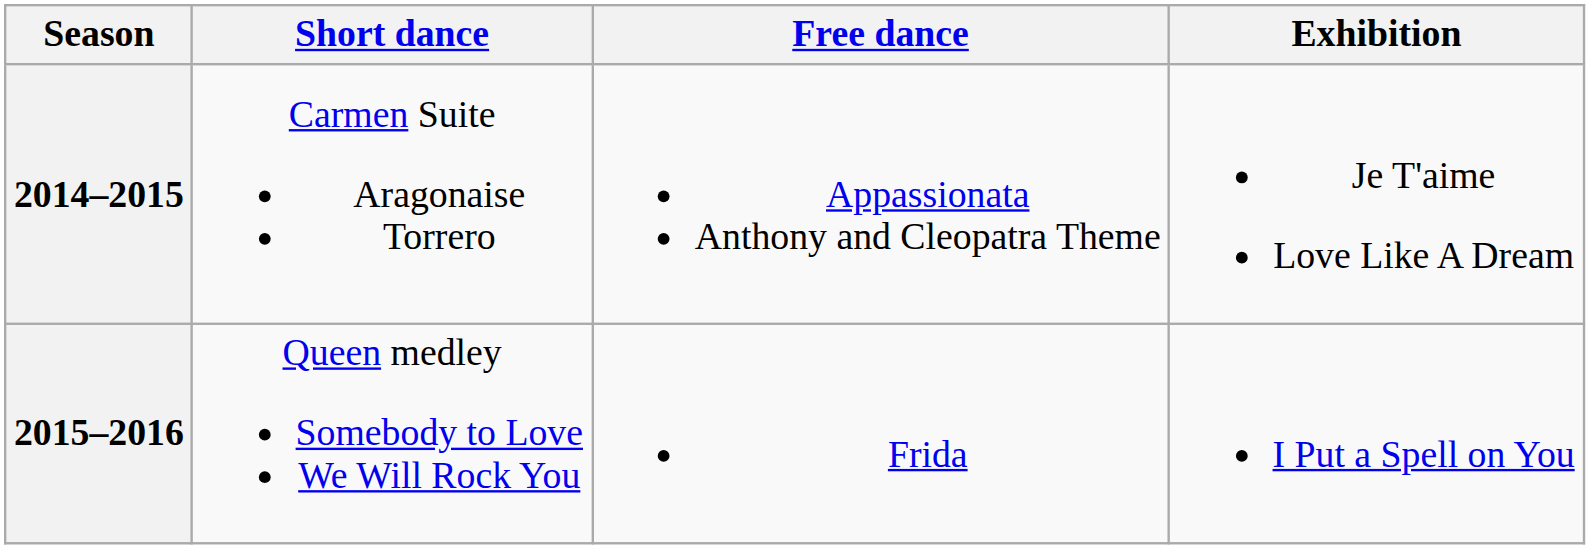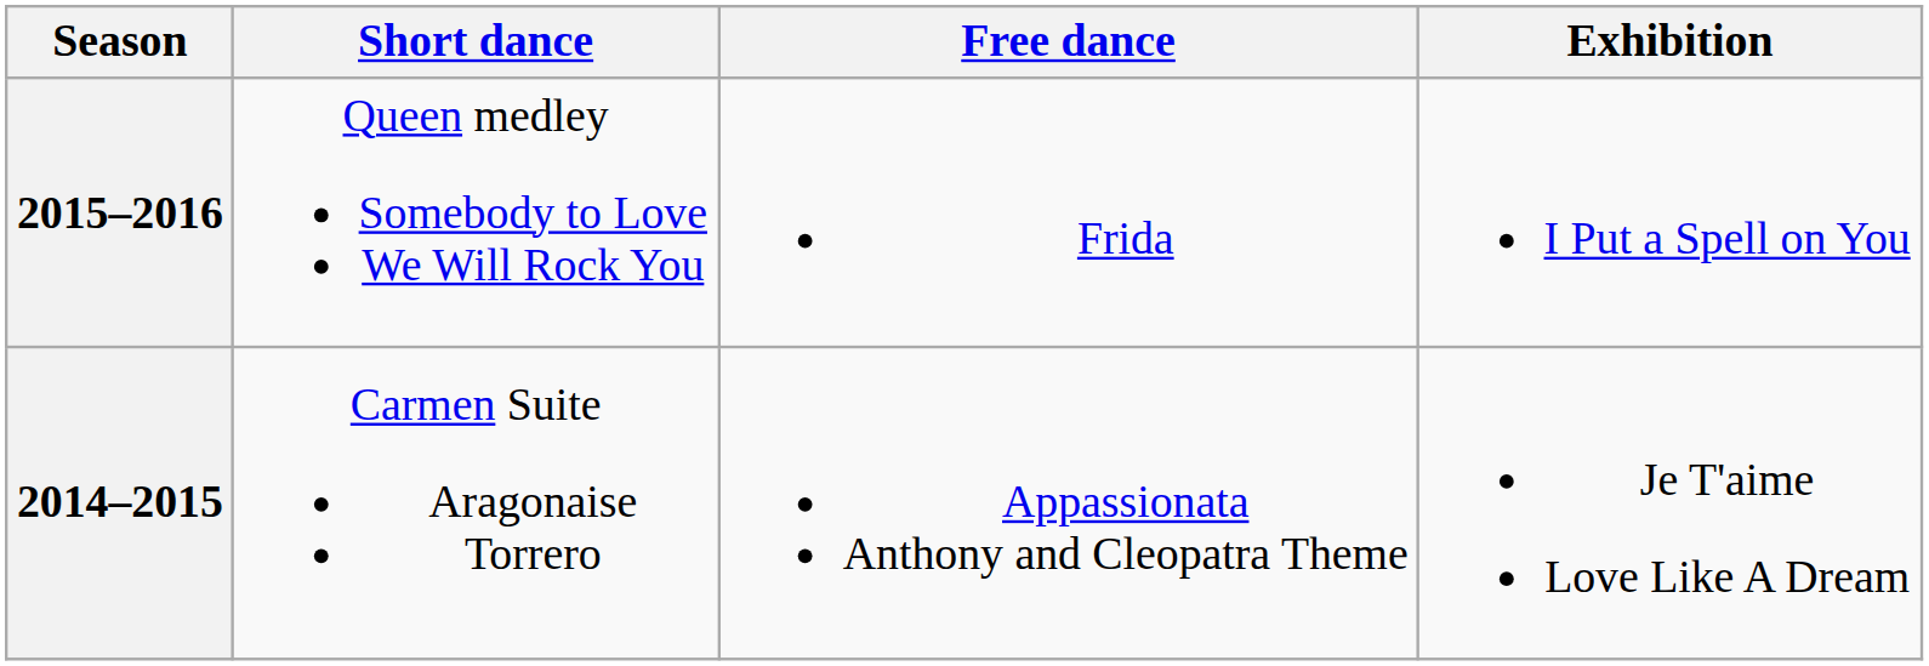 <table class="wikitable" style="text-align:center">
 <tr>
 <th>Season</th>
 <th><a href='#'>Short dance</a></th>
 <th><a href='#'>Free dance</a></th>
 <th>Exhibition</th>
 </tr>
 <tr>
+<th>2015–2016<br> </th>
+<td> <a href='#'>Queen</a> medley<br><ul><li><a href='#'>Somebody to Love</a></li><li><a href='#'>We Will Rock You</a> <br></li></ul></td>
+<td><br><ul><li><a href='#'>Frida</a> <br></li></ul></td>
+<td><br><ul><li><a href='#'>I Put a Spell on You</a> <br></li></ul></td>
+</tr>
+<tr>
 <th>2014–2015 <br> </th>
 <td> <a href='#'>Carmen</a> Suite<br><ul><li>Aragonaise</li><li>Torrero <br></li></ul></td>
 <td><br><ul><li><a href='#'>Appassionata</a> <br></li><li>Anthony and Cleopatra Theme <br></li></ul></td>
 <td><br><ul><li>Je T'aime <br></li></ul><ul><li>Love Like A Dream <br></li></ul></td>
 </tr>
-<tr>
-<th>2015–2016<br> </th>
-<td> <a href='#'>Queen</a> medley<br><ul><li><a href='#'>Somebody to Love</a></li><li><a href='#'>We Will Rock You</a> <br></li></ul></td>
-<td><br><ul><li><a href='#'>Frida</a> <br></li></ul></td>
-<td><br><ul><li><a href='#'>I Put a Spell on You</a> <br></li></ul></td>
-</tr>
 </table>
